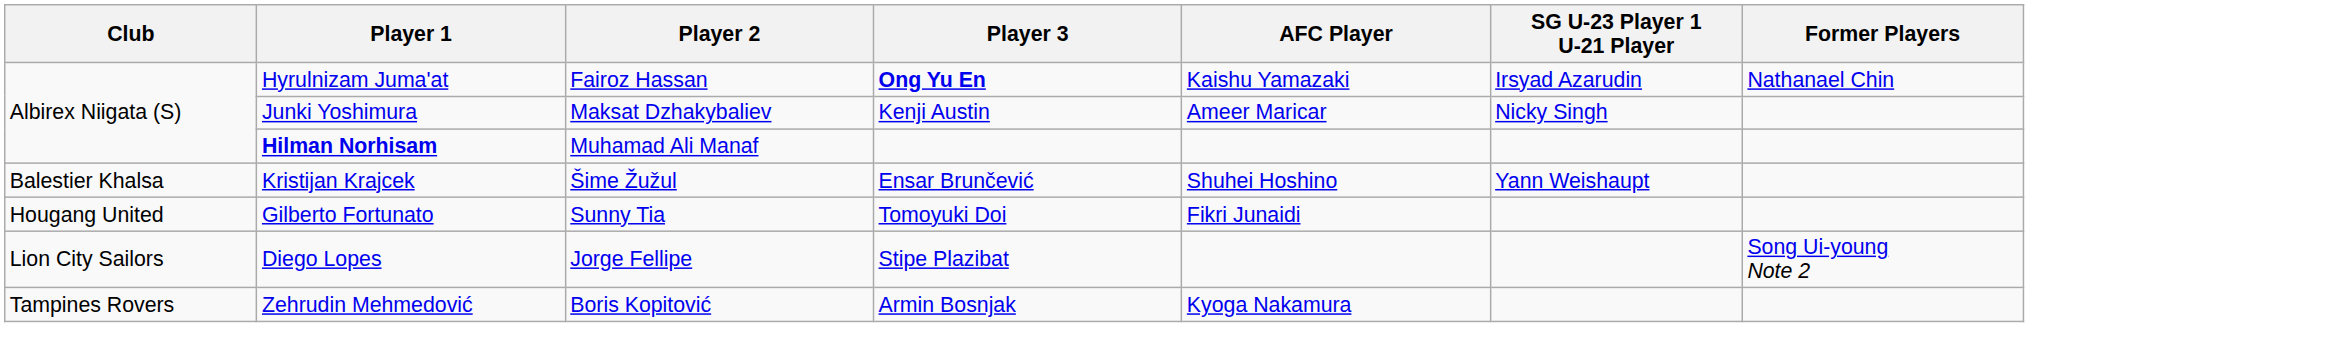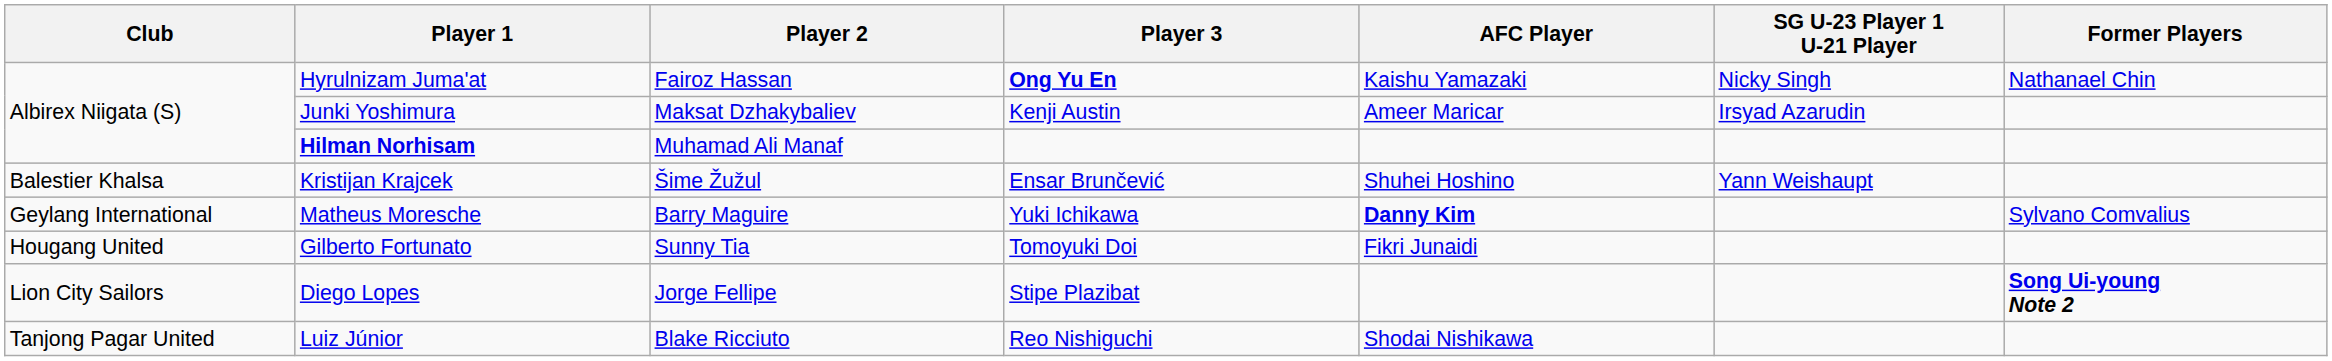 <table class="wikitable sortable" style="font-size:90%;">
 <tr>
 <th style="width:9%">Club</th>
 <th style="width:11%">Player 1</th>
 <th style="width:11%">Player 2</th>
 <th style="width:11%">Player 3</th>
 <th style="width:11%">AFC Player</th>
 <th style="width:9%">SG U-23 Player 1 <br> U-21 Player</th>
 <th style="width:10%">Former Players</th>
 </tr>
 <tr>
 <td rowspan="3">Albirex Niigata (S)</td>
 <td> <a href='#'>Hyrulnizam Juma'at</a></td>
 <td> <a href='#'>Fairoz Hassan</a></td>
 <td><strong> <a href='#'>Ong Yu En</a></strong></td>
 <td> <a href='#'>Kaishu Yamazaki</a></td>
-<td> <a href='#'>Irsyad Azarudin</a></td>
+<td> <a href='#'>Nicky Singh</a></td>
 <td> <a href='#'>Nathanael Chin</a></td>
 </tr>
 <tr>
 <td> <a href='#'>Junki Yoshimura</a></td>
 <td> <a href='#'>Maksat Dzhakybaliev</a></td>
 <td> <a href='#'>Kenji Austin</a></td>
 <td> <a href='#'>Ameer Maricar</a></td>
-<td> <a href='#'>Nicky Singh</a></td>
+<td> <a href='#'>Irsyad Azarudin</a></td>
 <td></td>
 </tr>
 <tr>
 <td> <strong><a href='#'>Hilman Norhisam</a></strong> </td>
 <td> <a href='#'>Muhamad Ali Manaf</a></td>
 <td></td>
 <td></td>
 <td></td>
 <td></td>
 </tr>
 <tr>
 <td>Balestier Khalsa</td>
 <td> <a href='#'>Kristijan Krajcek</a></td>
 <td> <a href='#'>Šime Žužul</a></td>
 <td> <a href='#'>Ensar Brunčević</a></td>
 <td> <a href='#'>Shuhei Hoshino</a></td>
 <td> <a href='#'>Yann Weishaupt</a></td>
 <td></td>
 </tr>
 <tr>
+<td>Geylang International</td>
+<td> <a href='#'>Matheus Moresche</a></td>
+<td> <a href='#'>Barry Maguire</a></td>
+<td> <a href='#'>Yuki Ichikawa</a></td>
+<td> <strong><a href='#'>Danny Kim</a></strong> </td>
+<td></td>
+<td> <a href='#'>Sylvano Comvalius</a></td>
+</tr>
+<tr>
 <td>Hougang United</td>
 <td> <a href='#'>Gilberto Fortunato</a></td>
 <td> <a href='#'>Sunny Tia</a></td>
 <td> <a href='#'>Tomoyuki Doi</a></td>
 <td> <a href='#'>Fikri Junaidi</a></td>
 <td></td>
 <td></td>
 </tr>
 <tr>
 <td>Lion City Sailors</td>
 <td> <a href='#'>Diego Lopes</a></td>
 <td> <a href='#'>Jorge Fellipe</a></td>
 <td> <a href='#'>Stipe Plazibat</a></td>
 <td></td>
 <td></td>
-<td> <a href='#'>Song Ui-young</a> <br> <em>Note 2</em></td>
+<td><strong> <a href='#'>Song Ui-young</a> <br> <em>Note 2</em></strong></td>
 </tr>
 <tr>
-<td>Tampines Rovers</td>
-<td> <a href='#'>Zehrudin Mehmedović</a></td>
-<td> <a href='#'>Boris Kopitović</a></td>
-<td> <a href='#'>Armin Bosnjak</a></td>
-<td> <a href='#'>Kyoga Nakamura</a></td>
+<td>Tanjong Pagar United</td>
+<td> <a href='#'>Luiz Júnior</a></td>
+<td> <a href='#'>Blake Ricciuto</a></td>
+<td> <a href='#'>Reo Nishiguchi</a></td>
+<td> <a href='#'>Shodai Nishikawa</a></td>
 <td></td>
 <td></td>
 </tr>
 </table>
